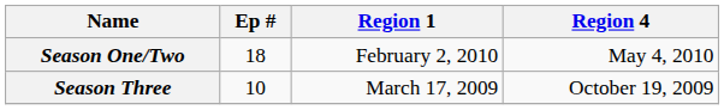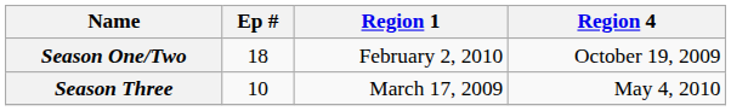 <table class="wikitable" style="text-align:right;" width="550px">
 <tr>
 <th>Name</th>
 <th>Ep #</th>
 <th><a href='#'>Region</a> 1</th>
 <th><a href='#'>Region</a> 4</th>
 </tr>
 <tr>
 <th><em>Season One/Two</em></th>
 <td align="center">18</td>
 <td>February 2, 2010</td>
-<td>May 4, 2010</td>
+<td>October 19, 2009</td>
 </tr>
 <tr>
 <th><em>Season Three</em></th>
 <td align="center">10</td>
 <td>March 17, 2009</td>
-<td>October 19, 2009</td>
+<td>May 4, 2010</td>
 </tr>
 <tr>
 </tr>
 </table>
